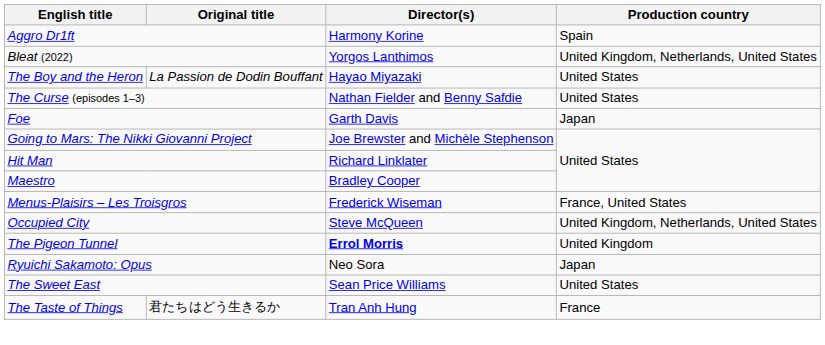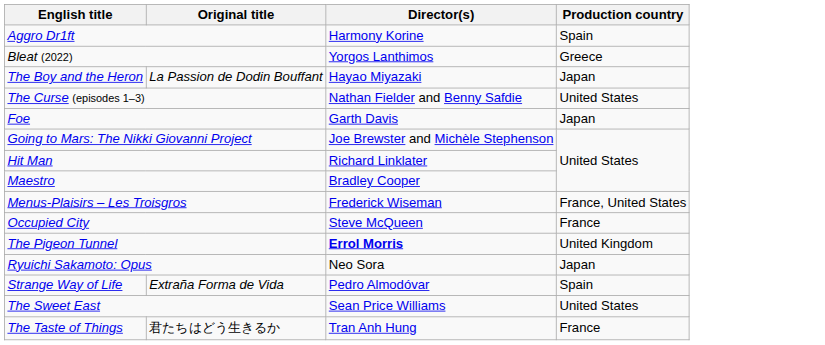 <table class="wikitable">
 <tr>
 <th>English title</th>
 <th>Original title</th>
 <th>Director(s)</th>
 <th>Production country</th>
 </tr>
 <tr>
 <td colspan="2"><em><a href='#'>Aggro Dr1ft</a></em></td>
 <td><a href='#'>Harmony Korine</a></td>
 <td>Spain</td>
 </tr>
 <tr>
 <td colspan="2"><em>Bleat</em> <small>(2022)</small></td>
 <td><a href='#'>Yorgos Lanthimos</a></td>
-<td>United Kingdom, Netherlands, United States</td>
+<td>Greece</td>
 </tr>
 <tr>
 <td><em><a href='#'>The Boy and the Heron</a></em></td>
 <td><em>La Passion de Dodin Bouffant</em></td>
 <td><a href='#'>Hayao Miyazaki</a></td>
-<td>United States</td>
+<td>Japan</td>
 </tr>
 <tr>
 <td colspan="2"><em><a href='#'>The Curse</a></em> <small>(episodes 1–3)</small></td>
 <td><a href='#'>Nathan Fielder</a> and <a href='#'>Benny Safdie</a></td>
 <td>United States</td>
 </tr>
 <tr>
 <td colspan="2"><em><a href='#'>Foe</a></em></td>
 <td><a href='#'>Garth Davis</a></td>
 <td>Japan</td>
 </tr>
 <tr>
 <td colspan="2"><em><a href='#'>Going to Mars: The Nikki Giovanni Project</a></em></td>
 <td><a href='#'>Joe Brewster</a> and <a href='#'>Michèle Stephenson</a></td>
 <td rowspan="3">United States</td>
 </tr>
 <tr>
 <td colspan="2"><em><a href='#'>Hit Man</a></em></td>
 <td><a href='#'>Richard Linklater</a></td>
 </tr>
 <tr>
 <td colspan="2"><em><a href='#'>Maestro</a></em></td>
 <td><a href='#'>Bradley Cooper</a></td>
 </tr>
 <tr>
 <td colspan="2"><em><a href='#'>Menus-Plaisirs – Les Troisgros</a></em></td>
 <td><a href='#'>Frederick Wiseman</a></td>
 <td>France, United States</td>
 </tr>
 <tr>
 <td colspan="2"><em><a href='#'>Occupied City</a></em></td>
 <td><a href='#'>Steve McQueen</a></td>
-<td>United Kingdom, Netherlands, United States</td>
+<td>France</td>
 </tr>
 <tr>
 <td colspan="2"><em><a href='#'>The Pigeon Tunnel</a></em></td>
 <td><strong><a href='#'>Errol Morris</a></strong></td>
 <td>United Kingdom</td>
 </tr>
 <tr>
 <td colspan="2"><em><a href='#'>Ryuichi Sakamoto: Opus</a></em></td>
 <td>Neo Sora</td>
 <td>Japan</td>
+</tr>
+<tr>
+<td><em><a href='#'>Strange Way of Life</a></em></td>
+<td><em>Extraña Forma de Vida</em></td>
+<td><a href='#'>Pedro Almodóvar</a></td>
+<td>Spain</td>
 </tr>
 <tr>
 <td colspan="2"><em><a href='#'>The Sweet East</a></em></td>
 <td><a href='#'>Sean Price Williams</a></td>
 <td>United States</td>
 </tr>
 <tr>
 <td><em><a href='#'>The Taste of Things</a></em></td>
 <td>君たちはどう生きるか</td>
 <td><a href='#'>Tran Anh Hung</a></td>
 <td>France</td>
 </tr>
 </table>
